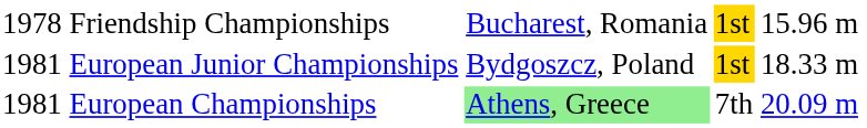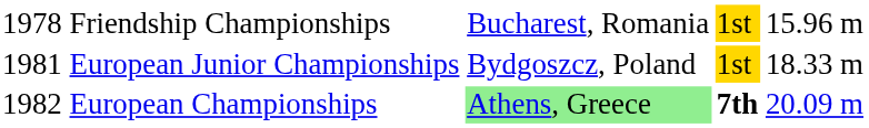 <table>
 <tr>
 <td>1978</td>
 <td>Friendship Championships</td>
 <td><a href='#'>Bucharest</a>, Romania</td>
 <td bgcolor=gold>1st</td>
 <td>15.96 m</td>
 </tr>
 <tr>
 <td>1981</td>
 <td><a href='#'>European Junior Championships</a></td>
 <td><a href='#'>Bydgoszcz</a>, Poland</td>
 <td bgcolor=gold>1st</td>
 <td>18.33 m</td>
 </tr>
 <tr>
-<td>1981</td>
+<td>1982</td>
 <td><a href='#'>European Championships</a></td>
 <td style="background: lightgreen;"><a href='#'>Athens</a>, Greece</td>
-<td>7th</td>
+<td><strong>7th</strong></td>
 <td><a href='#'>20.09 m</a></td>
 </tr>
 </table>
